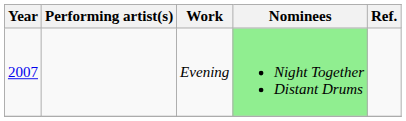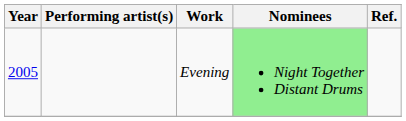 <table class="wikitable sortable">
 <tr>
 <th>Year</th>
 <th>Performing artist(s)</th>
 <th>Work</th>
 <th>Nominees</th>
 <th>Ref.</th>
 </tr>
 <tr>
-<td><a href='#'>2007</a></td>
+<td><a href='#'>2005</a></td>
 <td></td>
 <td><em>Evening</em></td>
 <td style="background: lightgreen;"><br><ul><li><em>Night Together</em></li><li><em>Distant Drums</em></li></ul></td>
 <td></td>
 </tr>
 <tr>
 </tr>
 </table>
